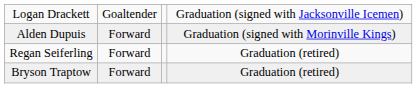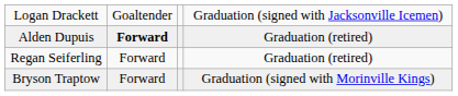 <table class="wikitable" width="60%">
 <tr align="center" bgcolor="">
 <td>Logan Drackett</td>
 <td>Goaltender</td>
 <td></td>
 <td>Graduation (signed with <a href='#'>Jacksonville Icemen</a>)</td>
 </tr>
 <tr align="center" bgcolor="f0f0f0">
 <td>Alden Dupuis</td>
-<td>Forward</td>
+<td><strong>Forward</strong></td>
 <td></td>
-<td>Graduation (signed with <a href='#'>Morinville Kings</a>)</td>
+<td>Graduation (retired)</td>
 </tr>
 <tr align="center" bgcolor="">
 <td>Regan Seiferling</td>
 <td>Forward</td>
 <td></td>
 <td>Graduation (retired)</td>
 </tr>
 <tr align="center" bgcolor="f0f0f0">
 <td>Bryson Traptow</td>
 <td>Forward</td>
 <td></td>
-<td>Graduation (retired)</td>
+<td>Graduation (signed with <a href='#'>Morinville Kings</a>)</td>
 </tr>
 </table>
